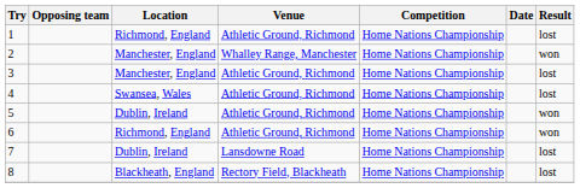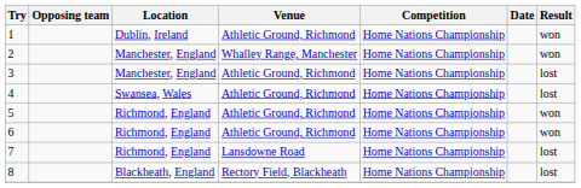 <table class="wikitable sortable" style="font-size:95%">
 <tr>
 <th>Try</th>
 <th>Opposing team</th>
 <th>Location</th>
 <th>Venue</th>
 <th>Competition</th>
 <th>Date</th>
 <th>Result</th>
 </tr>
 <tr>
 <td>1</td>
 <td></td>
-<td><a href='#'>Richmond</a>, <a href='#'>England</a></td>
+<td><a href='#'>Dublin</a>, <a href='#'>Ireland</a></td>
 <td><a href='#'>Athletic Ground, Richmond</a></td>
 <td><a href='#'>Home Nations Championship</a></td>
 <td></td>
-<td>lost</td>
+<td>won</td>
 </tr>
 <tr>
 <td>2</td>
 <td></td>
 <td><a href='#'>Manchester</a>, <a href='#'>England</a></td>
 <td><a href='#'>Whalley Range, Manchester</a></td>
 <td><a href='#'>Home Nations Championship</a></td>
 <td></td>
 <td>won</td>
 </tr>
 <tr>
 <td>3</td>
 <td></td>
 <td><a href='#'>Manchester</a>, <a href='#'>England</a></td>
 <td><a href='#'>Athletic Ground, Richmond</a></td>
 <td><a href='#'>Home Nations Championship</a></td>
 <td></td>
 <td>lost</td>
 </tr>
 <tr>
 <td>4</td>
 <td></td>
 <td><a href='#'>Swansea</a>, <a href='#'>Wales</a></td>
 <td><a href='#'>Athletic Ground, Richmond</a></td>
 <td><a href='#'>Home Nations Championship</a></td>
 <td></td>
 <td>lost</td>
 </tr>
 <tr>
 <td>5</td>
 <td></td>
-<td><a href='#'>Dublin</a>, <a href='#'>Ireland</a></td>
+<td><a href='#'>Richmond</a>, <a href='#'>England</a></td>
 <td><a href='#'>Athletic Ground, Richmond</a></td>
 <td><a href='#'>Home Nations Championship</a></td>
 <td></td>
 <td>won</td>
 </tr>
 <tr>
 <td>6</td>
 <td></td>
 <td><a href='#'>Richmond</a>, <a href='#'>England</a></td>
 <td><a href='#'>Athletic Ground, Richmond</a></td>
 <td><a href='#'>Home Nations Championship</a></td>
 <td></td>
 <td>won</td>
 </tr>
 <tr>
 <td>7</td>
 <td></td>
-<td><a href='#'>Dublin</a>, <a href='#'>Ireland</a></td>
+<td><a href='#'>Richmond</a>, <a href='#'>England</a></td>
 <td><a href='#'>Lansdowne Road</a></td>
 <td><a href='#'>Home Nations Championship</a></td>
 <td></td>
 <td>lost</td>
 </tr>
 <tr>
 <td>8</td>
 <td></td>
 <td><a href='#'>Blackheath</a>, <a href='#'>England</a></td>
 <td><a href='#'>Rectory Field, Blackheath</a></td>
 <td><a href='#'>Home Nations Championship</a></td>
 <td></td>
 <td>lost</td>
 </tr>
 <tr>
 </tr>
 </table>
